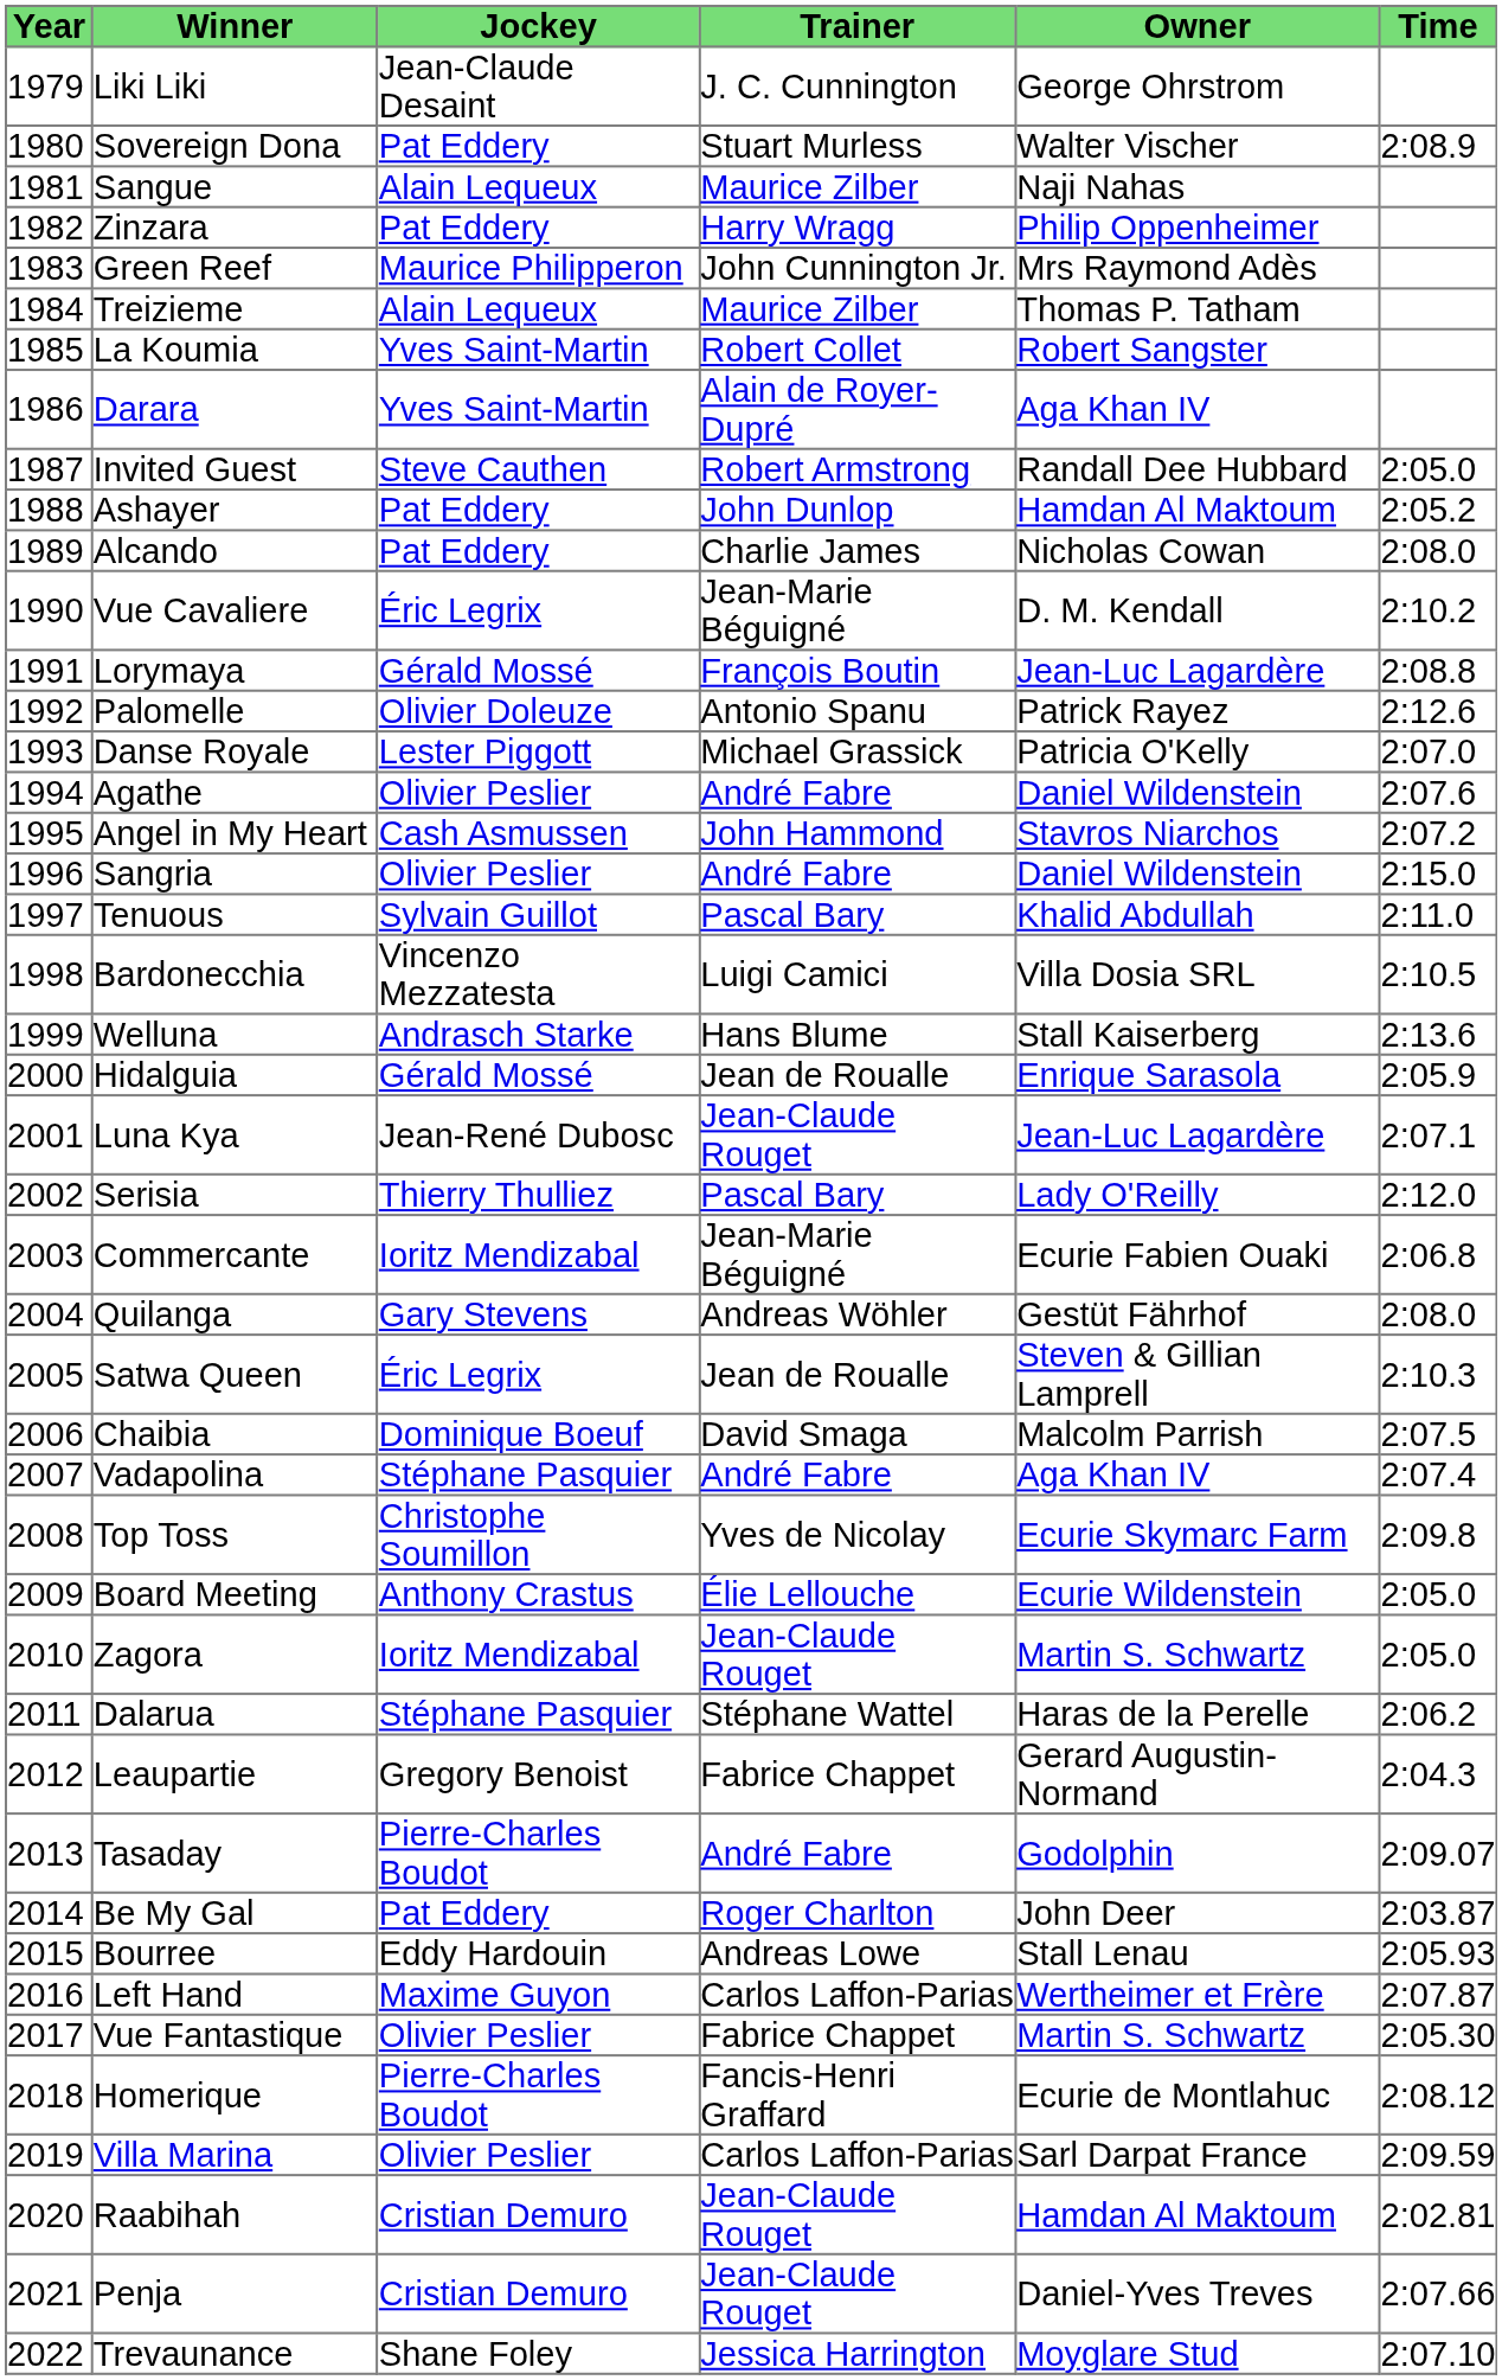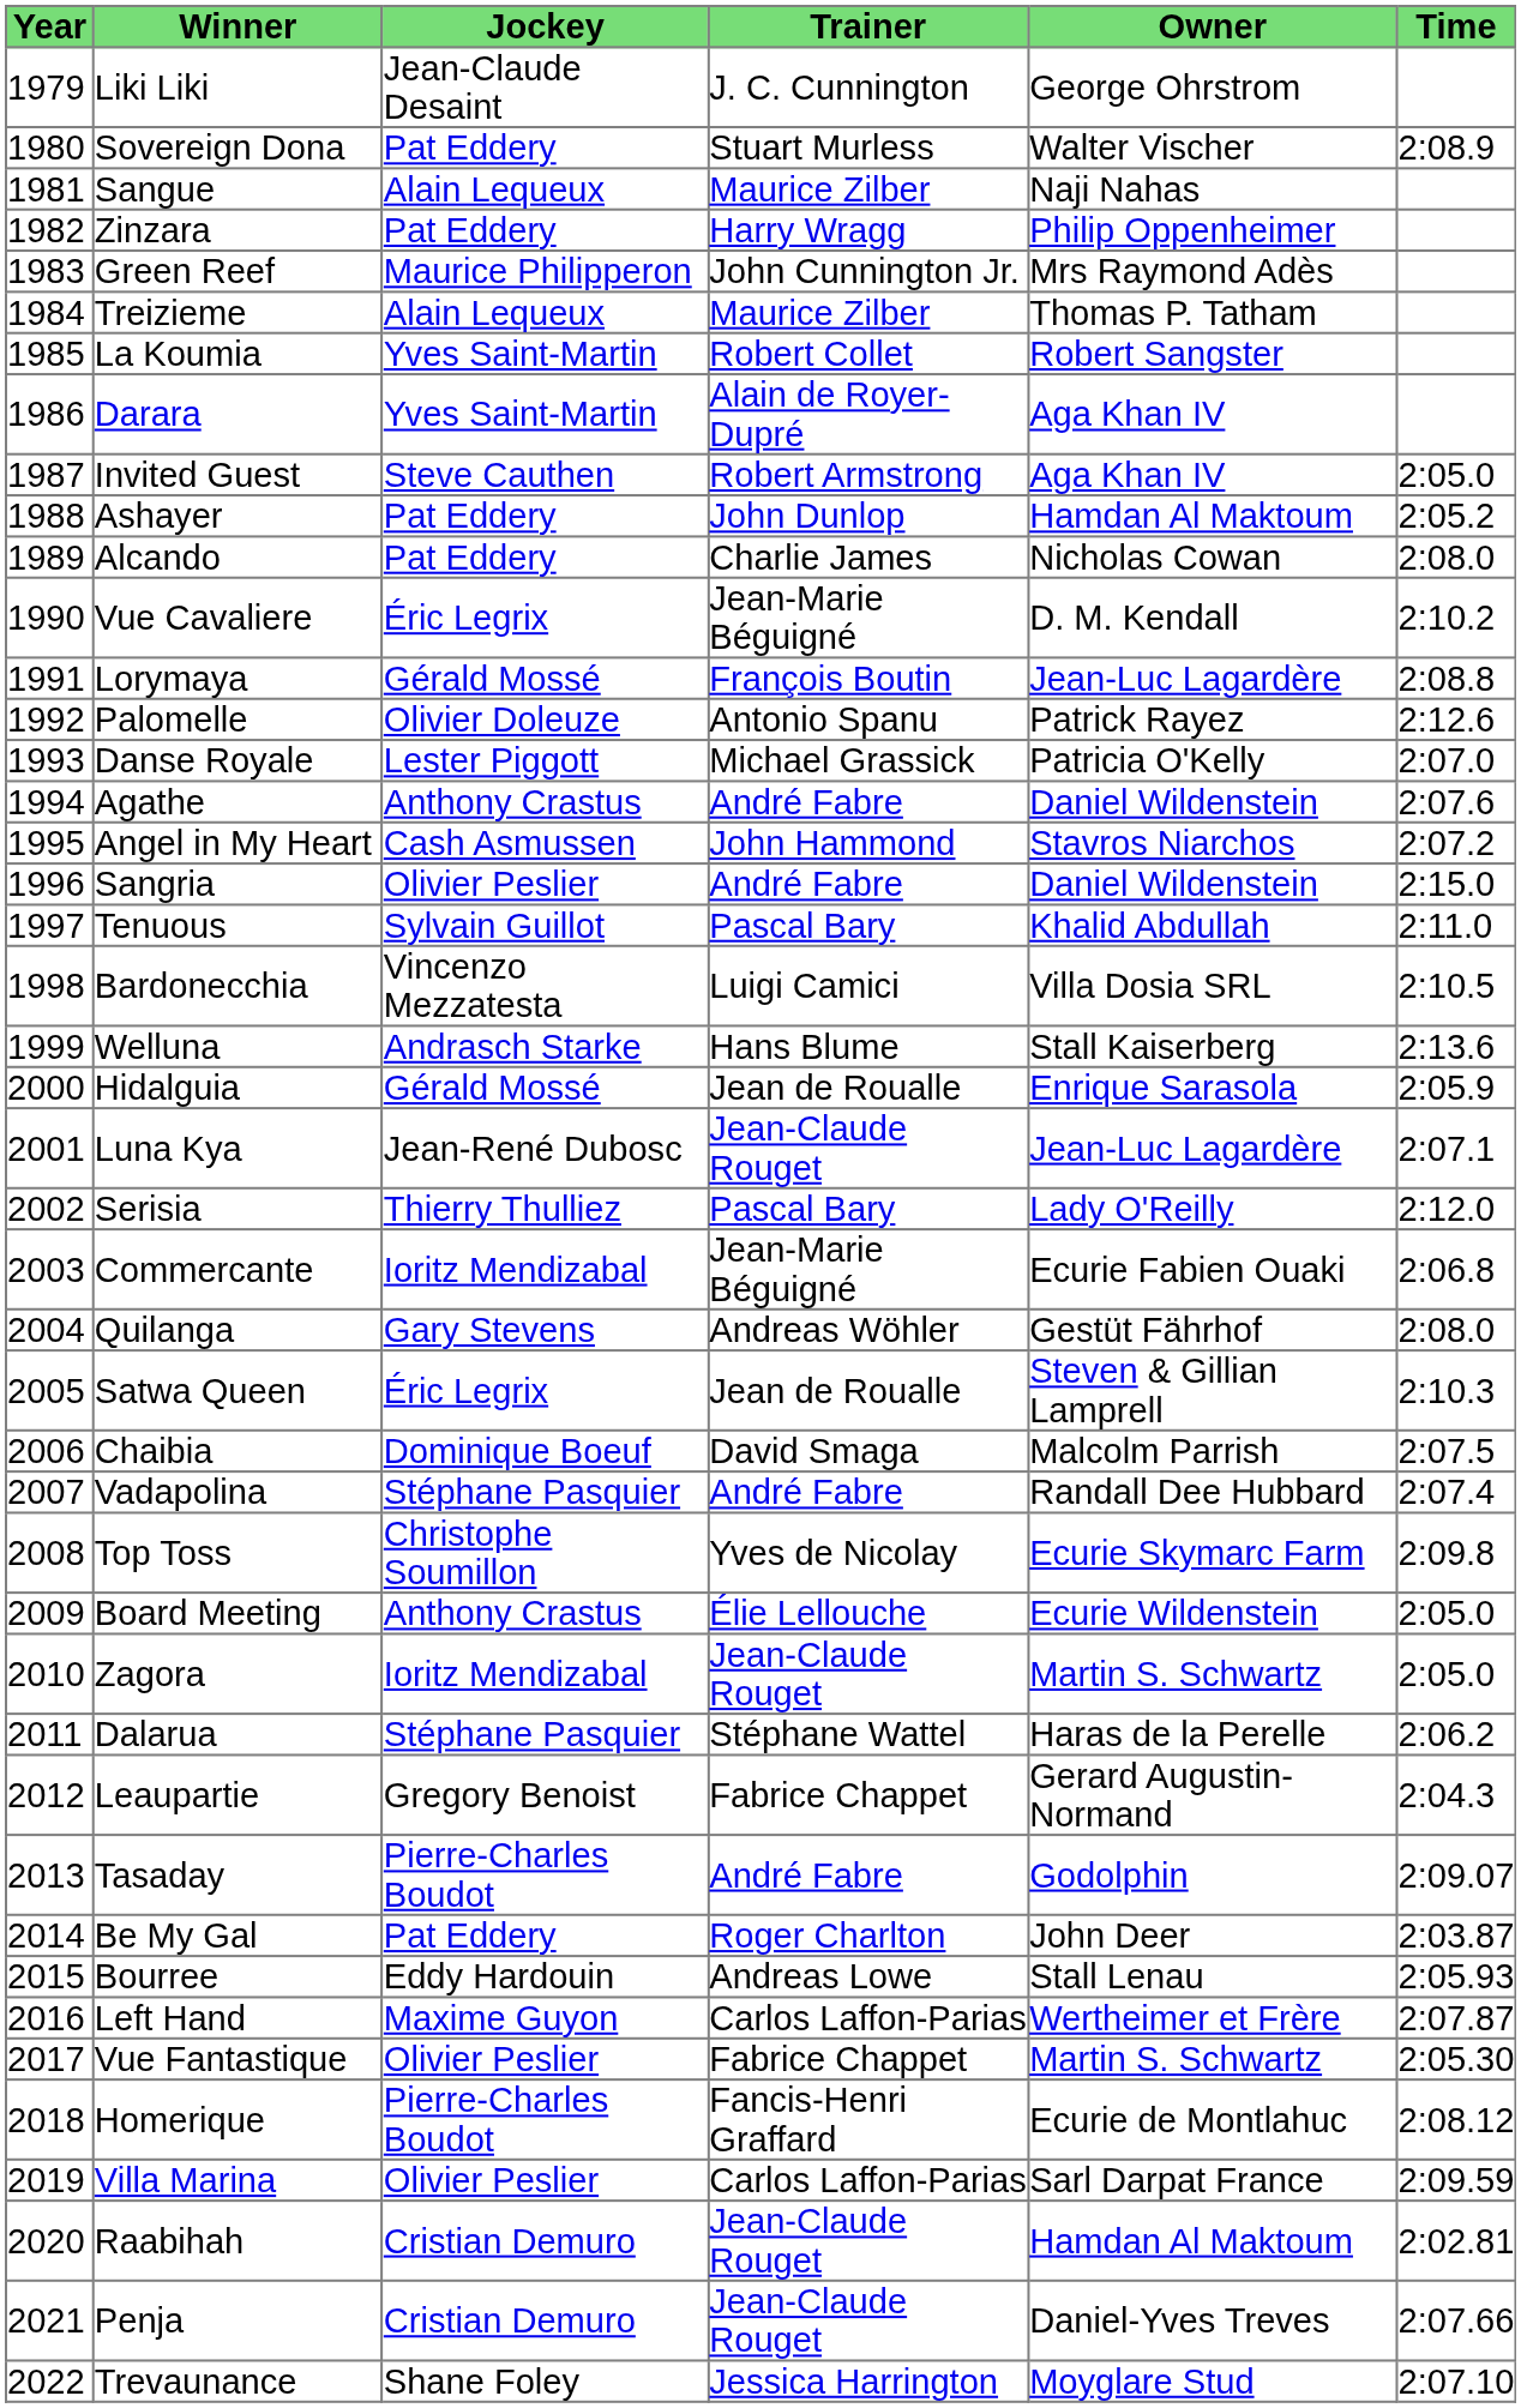 <table class = "sortable" | border="1" cellpadding="0" style="border-collapse: collapse; font-size:90%">
 <tr bgcolor="#77dd77" align="center">
 <th width="36px"><strong>Year</strong><br></th>
 <th width="127px"><strong>Winner</strong><br></th>
 <th width="152px"><strong>Jockey</strong><br></th>
 <th width="149px"><strong>Trainer</strong><br></th>
 <th width="171px"><strong>Owner</strong><br></th>
 <th><strong>Time</strong><br></th>
 </tr>
 <tr>
 <td>1979</td>
 <td>Liki Liki</td>
 <td>Jean-Claude Desaint</td>
 <td>J. C. Cunnington </td>
 <td>George Ohrstrom</td>
 <td></td>
 </tr>
 <tr>
 <td>1980</td>
 <td>Sovereign Dona</td>
 <td><a href='#'>Pat Eddery</a></td>
 <td>Stuart Murless</td>
 <td>Walter Vischer</td>
 <td>2:08.9</td>
 </tr>
 <tr>
 <td>1981</td>
 <td>Sangue</td>
 <td><a href='#'>Alain Lequeux</a></td>
 <td><a href='#'>Maurice Zilber</a></td>
 <td>Naji Nahas</td>
 <td></td>
 </tr>
 <tr>
 <td>1982</td>
 <td>Zinzara</td>
 <td><a href='#'>Pat Eddery</a></td>
 <td><a href='#'>Harry Wragg</a></td>
 <td><a href='#'>Philip Oppenheimer</a></td>
 <td></td>
 </tr>
 <tr>
 <td>1983</td>
 <td>Green Reef</td>
 <td><a href='#'>Maurice Philipperon</a></td>
 <td>John Cunnington Jr.</td>
 <td>Mrs Raymond Adès</td>
 <td></td>
 </tr>
 <tr>
 <td>1984</td>
 <td>Treizieme</td>
 <td><a href='#'>Alain Lequeux</a></td>
 <td><a href='#'>Maurice Zilber</a></td>
 <td>Thomas P. Tatham</td>
 <td></td>
 </tr>
 <tr>
 <td>1985</td>
 <td>La Koumia</td>
 <td><a href='#'>Yves Saint-Martin</a></td>
 <td><a href='#'>Robert Collet</a></td>
 <td><a href='#'>Robert Sangster</a></td>
 <td></td>
 </tr>
 <tr>
 <td>1986</td>
 <td><a href='#'>Darara</a></td>
 <td><a href='#'>Yves Saint-Martin</a></td>
 <td><a href='#'>Alain de Royer-Dupré</a></td>
 <td><a href='#'>Aga Khan IV</a></td>
 <td></td>
 </tr>
 <tr>
 <td>1987</td>
 <td>Invited Guest</td>
 <td><a href='#'>Steve Cauthen</a></td>
 <td><a href='#'>Robert Armstrong</a></td>
-<td>Randall Dee Hubbard</td>
+<td><a href='#'>Aga Khan IV</a></td>
 <td>2:05.0</td>
 </tr>
 <tr>
 <td>1988</td>
 <td>Ashayer</td>
 <td><a href='#'>Pat Eddery</a></td>
 <td><a href='#'>John Dunlop</a></td>
 <td><a href='#'>Hamdan Al Maktoum</a></td>
 <td>2:05.2</td>
 </tr>
 <tr>
 <td>1989</td>
 <td>Alcando</td>
 <td><a href='#'>Pat Eddery</a></td>
 <td>Charlie James</td>
 <td>Nicholas Cowan</td>
 <td>2:08.0</td>
 </tr>
 <tr>
 <td>1990</td>
 <td>Vue Cavaliere</td>
 <td><a href='#'>Éric Legrix</a></td>
 <td>Jean-Marie Béguigné</td>
 <td>D. M. Kendall</td>
 <td>2:10.2</td>
 </tr>
 <tr>
 <td>1991</td>
 <td>Lorymaya</td>
 <td><a href='#'>Gérald Mossé</a></td>
 <td><a href='#'>François Boutin</a></td>
 <td><a href='#'>Jean-Luc Lagardère</a></td>
 <td>2:08.8</td>
 </tr>
 <tr>
 <td>1992</td>
 <td>Palomelle</td>
 <td><a href='#'>Olivier Doleuze</a></td>
 <td>Antonio Spanu</td>
 <td>Patrick Rayez</td>
 <td>2:12.6</td>
 </tr>
 <tr>
 <td>1993</td>
 <td>Danse Royale</td>
 <td><a href='#'>Lester Piggott</a></td>
 <td>Michael Grassick</td>
 <td>Patricia O'Kelly</td>
 <td>2:07.0</td>
 </tr>
 <tr>
 <td>1994</td>
 <td>Agathe</td>
-<td><a href='#'>Olivier Peslier</a></td>
+<td><a href='#'>Anthony Crastus</a></td>
 <td><a href='#'>André Fabre</a></td>
 <td><a href='#'>Daniel Wildenstein</a></td>
 <td>2:07.6</td>
 </tr>
 <tr>
 <td>1995</td>
 <td>Angel in My Heart</td>
 <td><a href='#'>Cash Asmussen</a></td>
 <td><a href='#'>John Hammond</a></td>
 <td><a href='#'>Stavros Niarchos</a></td>
 <td>2:07.2</td>
 </tr>
 <tr>
 <td>1996</td>
 <td>Sangria</td>
 <td><a href='#'>Olivier Peslier</a></td>
 <td><a href='#'>André Fabre</a></td>
 <td><a href='#'>Daniel Wildenstein</a></td>
 <td>2:15.0</td>
 </tr>
 <tr>
 <td>1997</td>
 <td>Tenuous</td>
 <td><a href='#'>Sylvain Guillot</a></td>
 <td><a href='#'>Pascal Bary</a></td>
 <td><a href='#'>Khalid Abdullah</a></td>
 <td>2:11.0</td>
 </tr>
 <tr>
 <td>1998</td>
 <td>Bardonecchia</td>
 <td>Vincenzo Mezzatesta</td>
 <td>Luigi Camici</td>
 <td>Villa Dosia SRL</td>
 <td>2:10.5</td>
 </tr>
 <tr>
 <td>1999</td>
 <td>Welluna</td>
 <td><a href='#'>Andrasch Starke</a></td>
 <td>Hans Blume</td>
 <td>Stall Kaiserberg</td>
 <td>2:13.6</td>
 </tr>
 <tr>
 <td>2000</td>
 <td>Hidalguia</td>
 <td><a href='#'>Gérald Mossé</a></td>
 <td>Jean de Roualle</td>
 <td><a href='#'>Enrique Sarasola</a></td>
 <td>2:05.9</td>
 </tr>
 <tr>
 <td>2001</td>
 <td>Luna Kya</td>
 <td>Jean-René Dubosc</td>
 <td><a href='#'>Jean-Claude Rouget</a></td>
 <td><a href='#'>Jean-Luc Lagardère</a></td>
 <td>2:07.1</td>
 </tr>
 <tr>
 <td>2002</td>
 <td>Serisia</td>
 <td><a href='#'>Thierry Thulliez</a></td>
 <td><a href='#'>Pascal Bary</a></td>
 <td><a href='#'>Lady O'Reilly</a></td>
 <td>2:12.0</td>
 </tr>
 <tr>
 <td>2003</td>
 <td>Commercante</td>
 <td><a href='#'>Ioritz Mendizabal</a></td>
 <td>Jean-Marie Béguigné</td>
 <td>Ecurie Fabien Ouaki</td>
 <td>2:06.8</td>
 </tr>
 <tr>
 <td>2004</td>
 <td>Quilanga</td>
 <td><a href='#'>Gary Stevens</a></td>
 <td>Andreas Wöhler</td>
 <td>Gestüt Fährhof</td>
 <td>2:08.0</td>
 </tr>
 <tr>
 <td>2005</td>
 <td>Satwa Queen</td>
 <td><a href='#'>Éric Legrix</a></td>
 <td>Jean de Roualle</td>
 <td><a href='#'>Steven</a> & Gillian Lamprell</td>
 <td>2:10.3</td>
 </tr>
 <tr>
 <td>2006</td>
 <td>Chaibia</td>
 <td><a href='#'>Dominique Boeuf</a></td>
 <td>David Smaga</td>
 <td>Malcolm Parrish</td>
 <td>2:07.5</td>
 </tr>
 <tr>
 <td>2007</td>
 <td>Vadapolina</td>
 <td><a href='#'>Stéphane Pasquier</a></td>
 <td><a href='#'>André Fabre</a></td>
-<td><a href='#'>Aga Khan IV</a></td>
+<td>Randall Dee Hubbard</td>
 <td>2:07.4</td>
 </tr>
 <tr>
 <td>2008</td>
 <td>Top Toss</td>
 <td><a href='#'>Christophe Soumillon</a></td>
 <td>Yves de Nicolay</td>
 <td><a href='#'>Ecurie Skymarc Farm</a></td>
 <td>2:09.8</td>
 </tr>
 <tr>
 <td>2009</td>
 <td>Board Meeting</td>
 <td><a href='#'>Anthony Crastus</a></td>
 <td><a href='#'>Élie Lellouche</a></td>
 <td><a href='#'>Ecurie Wildenstein</a></td>
 <td>2:05.0</td>
 </tr>
 <tr>
 <td>2010</td>
 <td>Zagora</td>
 <td><a href='#'>Ioritz Mendizabal</a></td>
 <td><a href='#'>Jean-Claude Rouget</a></td>
 <td><a href='#'>Martin S. Schwartz</a></td>
 <td>2:05.0</td>
 </tr>
 <tr>
 <td>2011</td>
 <td>Dalarua</td>
 <td><a href='#'>Stéphane Pasquier</a></td>
 <td>Stéphane Wattel</td>
 <td>Haras de la Perelle</td>
 <td>2:06.2</td>
 </tr>
 <tr>
 <td>2012</td>
 <td>Leaupartie</td>
 <td>Gregory Benoist</td>
 <td>Fabrice Chappet</td>
 <td>Gerard Augustin-Normand</td>
 <td>2:04.3</td>
 </tr>
 <tr>
 <td>2013</td>
 <td>Tasaday</td>
 <td><a href='#'>Pierre-Charles Boudot</a></td>
 <td><a href='#'>André Fabre</a></td>
 <td><a href='#'>Godolphin</a></td>
 <td>2:09.07</td>
 </tr>
 <tr>
 <td>2014</td>
 <td>Be My Gal</td>
 <td><a href='#'>Pat Eddery</a></td>
 <td><a href='#'>Roger Charlton</a></td>
 <td>John Deer</td>
 <td>2:03.87</td>
 </tr>
 <tr>
 <td>2015</td>
 <td>Bourree</td>
 <td>Eddy Hardouin</td>
 <td>Andreas Lowe</td>
 <td>Stall Lenau</td>
 <td>2:05.93</td>
 </tr>
 <tr>
 <td>2016</td>
 <td>Left Hand</td>
 <td><a href='#'>Maxime Guyon</a></td>
 <td>Carlos Laffon-Parias</td>
 <td><a href='#'>Wertheimer et Frère</a></td>
 <td>2:07.87</td>
 </tr>
 <tr>
 <td>2017</td>
 <td>Vue Fantastique</td>
 <td><a href='#'>Olivier Peslier</a></td>
 <td>Fabrice Chappet</td>
 <td><a href='#'>Martin S. Schwartz</a></td>
 <td>2:05.30</td>
 </tr>
 <tr>
 <td>2018</td>
 <td>Homerique</td>
 <td><a href='#'>Pierre-Charles Boudot</a></td>
 <td>Fancis-Henri Graffard</td>
 <td>Ecurie de Montlahuc</td>
 <td>2:08.12</td>
 </tr>
 <tr>
 <td>2019</td>
 <td><a href='#'>Villa Marina</a></td>
 <td><a href='#'>Olivier Peslier</a></td>
 <td>Carlos Laffon-Parias</td>
 <td>Sarl Darpat France</td>
 <td>2:09.59</td>
 </tr>
 <tr>
 <td>2020</td>
 <td>Raabihah</td>
 <td><a href='#'>Cristian Demuro</a></td>
 <td><a href='#'>Jean-Claude Rouget</a></td>
 <td><a href='#'>Hamdan Al Maktoum</a></td>
 <td>2:02.81</td>
 </tr>
 <tr>
 <td>2021</td>
 <td>Penja</td>
 <td><a href='#'>Cristian Demuro</a></td>
 <td><a href='#'>Jean-Claude Rouget</a></td>
 <td>Daniel-Yves Treves</td>
 <td>2:07.66</td>
 </tr>
 <tr>
 <td>2022</td>
 <td>Trevaunance</td>
 <td>Shane Foley</td>
 <td><a href='#'>Jessica Harrington</a></td>
 <td><a href='#'>Moyglare Stud</a></td>
 <td>2:07.10</td>
 </tr>
 </table>
